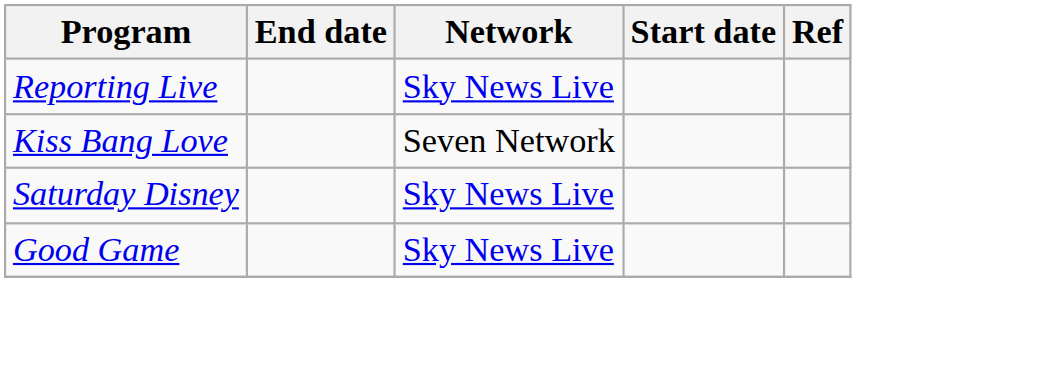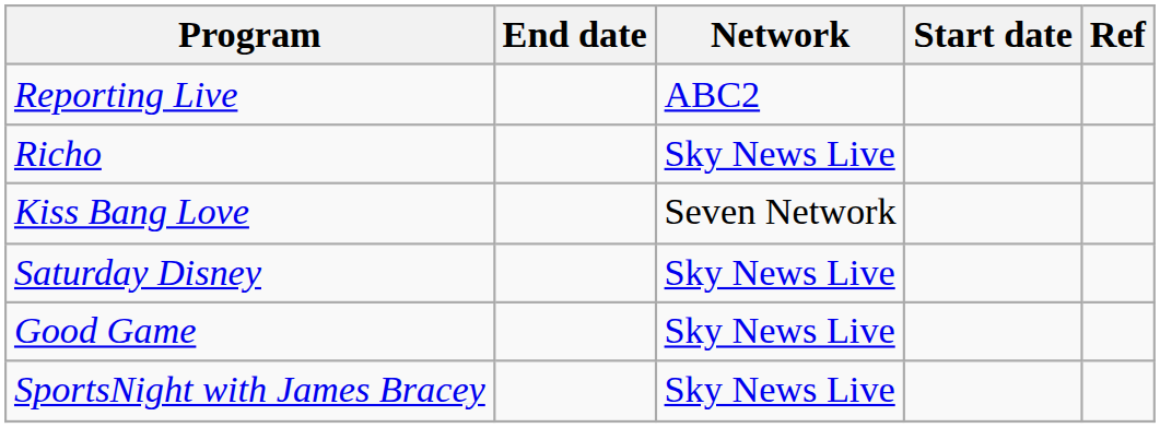 <table class="wikitable plainrowheaders sortable" style="text-align:left">
 <tr>
 <th scope="col">Program</th>
 <th scope="col">End date</th>
 <th scope="col">Network</th>
 <th scope="col">Start date</th>
 <th scope="col" class="unsortable">Ref</th>
 </tr>
 <tr>
 <td><em><a href='#'>Reporting Live</a></em></td>
+<td></td>
+<td><a href='#'>ABC2</a></td>
+<td></td>
+<td></td>
+</tr>
+<tr>
+<td><em><a href='#'>Richo</a></em></td>
 <td></td>
 <td><a href='#'>Sky News Live</a></td>
 <td></td>
 <td></td>
 </tr>
 <tr>
 <td><em><a href='#'>Kiss Bang Love</a></em></td>
 <td></td>
 <td>Seven Network</td>
 <td></td>
 <td></td>
 </tr>
 <tr>
 <td><em><a href='#'>Saturday Disney</a></em></td>
 <td></td>
 <td><a href='#'>Sky News Live</a></td>
 <td></td>
 <td></td>
 </tr>
 <tr>
 <td><em><a href='#'>Good Game</a></em></td>
 <td></td>
 <td><a href='#'>Sky News Live</a></td>
 <td></td>
 <td></td>
 </tr>
 <tr>
+<td><em><a href='#'>SportsNight with James Bracey</a></em></td>
+<td></td>
+<td><a href='#'>Sky News Live</a></td>
+<td></td>
+<td></td>
+</tr>
+<tr>
 </tr>
 </table>
